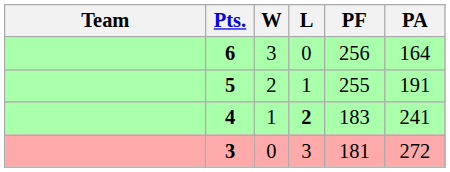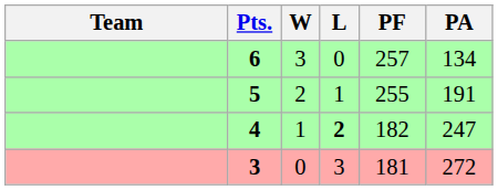 <table class=wikitable>
 <tr align=center>
 <th width=150px>Team</th>
 <th width=30px><a href='#'>Pts.</a></th>
 <th width=20px>W</th>
 <th width=20px>L</th>
 <th width=40px>PF</th>
 <th width=40px>PA</th>
 </tr>
 <tr align=center bgcolor=#aaffaa>
 <td align=left></td>
 <td><strong>6</strong></td>
 <td>3</td>
 <td>0</td>
-<td>256</td>
-<td>164</td>
+<td>257</td>
+<td>134</td>
 </tr>
 <tr align=center bgcolor=#aaffaa>
 <td align=left></td>
 <td><strong>5</strong></td>
 <td>2</td>
 <td>1</td>
 <td>255</td>
 <td>191</td>
 </tr>
 <tr align=center bgcolor=#aaffaa>
 <td align=left></td>
 <td><strong>4</strong></td>
 <td>1</td>
 <td><strong>2</strong></td>
-<td>183</td>
-<td>241</td>
+<td>182</td>
+<td>247</td>
 </tr>
 <tr align=center bgcolor=#ffaaaa>
 <td align=left></td>
 <td><strong>3</strong></td>
 <td>0</td>
 <td>3</td>
 <td>181</td>
 <td>272</td>
 </tr>
 </table>
